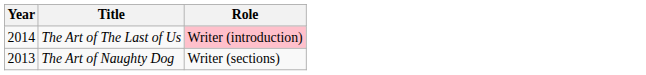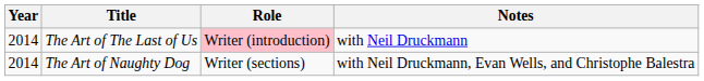 <table class="wikitable sortable" style="border:none; margin:0">
 <tr valign="bottom">
 <th scope="col">Year</th>
 <th scope="col">Title</th>
 <th scope="col">Role</th>
+<th scope="col">Notes</th>
 </tr>
 <tr>
 <td>2014</td>
 <td><em>The Art of The Last of Us</em></td>
 <td style="background: pink;">Writer (introduction)</td>
+<td>with <a href='#'>Neil Druckmann</a></td>
 </tr>
 <tr>
-<td>2013</td>
+<td>2014</td>
 <td><em>The Art of Naughty Dog</em></td>
 <td>Writer (sections)</td>
+<td>with Neil Druckmann, Evan Wells, and Christophe Balestra</td>
 </tr>
 </table>
